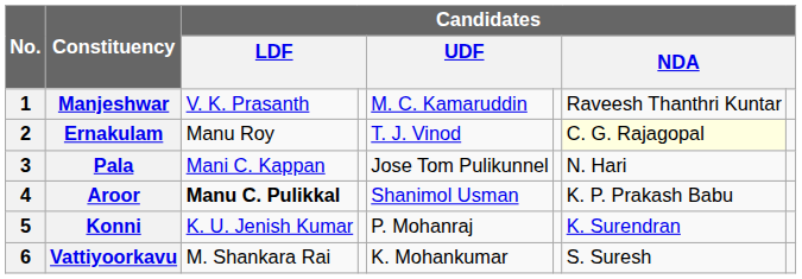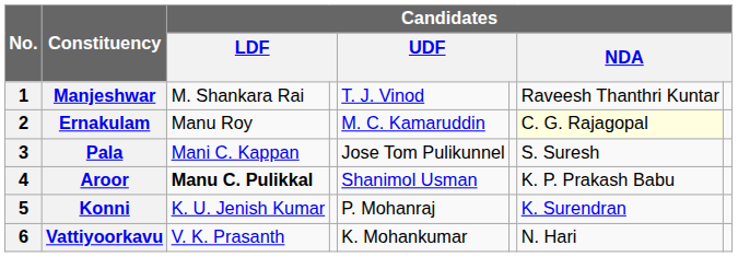 <table class="wikitable sortable">
 <tr>
 <th rowspan="2" style="background-color:#666666; color:white">No.</th>
 <th rowspan="2" style="background-color:#666666; color:white">Constituency</th>
 <th colspan="6" style="background-color:#666666; color:white">Candidates</th>
 </tr>
 <tr>
 <th colspan="2"><a href='#'>LDF</a><br> <br></th>
 <th colspan="2"><a href='#'>UDF</a><br> <br></th>
 <th colspan="2"><a href='#'>NDA</a><br></th>
 </tr>
 <tr>
 <th>1</th>
 <th><a href='#'>Manjeshwar</a></th>
-<td><a href='#'>V. K. Prasanth</a></td>
+<td>M. Shankara Rai</td>
 <td></td>
-<td><a href='#'>M. C. Kamaruddin</a></td>
+<td><a href='#'>T. J. Vinod</a></td>
 <td></td>
 <td>Raveesh Thanthri Kuntar</td>
 <td></td>
 </tr>
 <tr>
 <th>2</th>
 <th><a href='#'>Ernakulam</a></th>
 <td>Manu Roy</td>
 <td></td>
-<td><a href='#'>T. J. Vinod</a></td>
+<td><a href='#'>M. C. Kamaruddin</a></td>
 <td></td>
 <td style="background: lightyellow;">C. G. Rajagopal</td>
 <td></td>
 </tr>
 <tr>
 <th>3</th>
 <th><a href='#'>Pala</a></th>
 <td><a href='#'>Mani C. Kappan</a></td>
 <td></td>
 <td>Jose Tom Pulikunnel</td>
 <td></td>
-<td>N. Hari</td>
+<td>S. Suresh</td>
 <td></td>
 </tr>
 <tr>
 <th>4</th>
 <th><a href='#'>Aroor</a></th>
 <td><strong>Manu C. Pulikkal</strong></td>
 <td></td>
 <td><a href='#'>Shanimol Usman</a></td>
 <td></td>
 <td>K. P. Prakash Babu</td>
 <td></td>
 </tr>
 <tr>
 <th>5</th>
 <th><a href='#'>Konni</a></th>
 <td><a href='#'>K. U. Jenish Kumar</a></td>
 <td></td>
 <td>P. Mohanraj</td>
 <td></td>
 <td><a href='#'>K. Surendran</a></td>
 <td></td>
 </tr>
 <tr>
 <th>6</th>
 <th><a href='#'>Vattiyoorkavu</a></th>
-<td>M. Shankara Rai</td>
+<td><a href='#'>V. K. Prasanth</a></td>
 <td></td>
 <td>K. Mohankumar</td>
 <td></td>
-<td>S. Suresh</td>
+<td>N. Hari</td>
 <td></td>
 </tr>
 </table>
